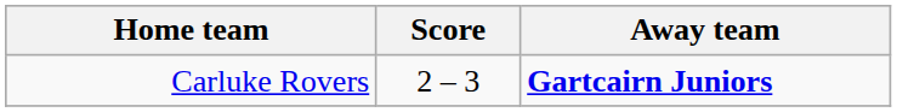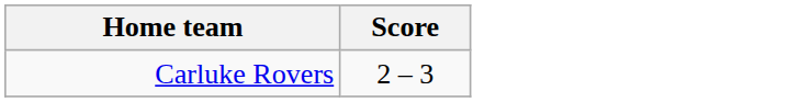 <table class="wikitable" style="border-collapse: collapse;">
 <tr>
 <th align="right" width="180">Home team</th>
 <th align="center" width="65"> Score </th>
-<th align="left" width="180">Away team</th>
 </tr>
 <tr>
 <td style="text-align: right;"><a href='#'>Carluke Rovers</a></td>
 <td style="text-align: center;">2 – 3</td>
-<td style="text-align: left;"><strong><a href='#'>Gartcairn Juniors</a></strong></td>
 </tr>
 </table>
